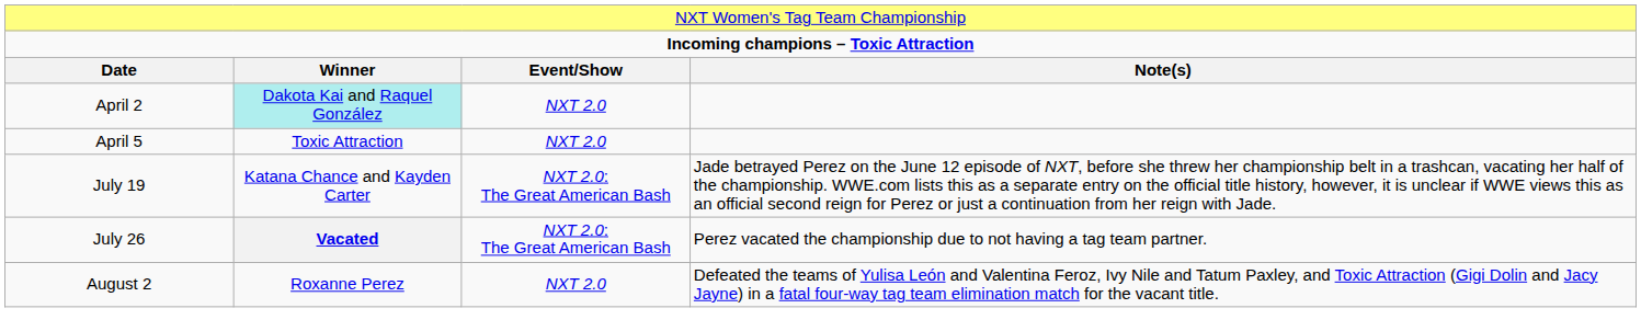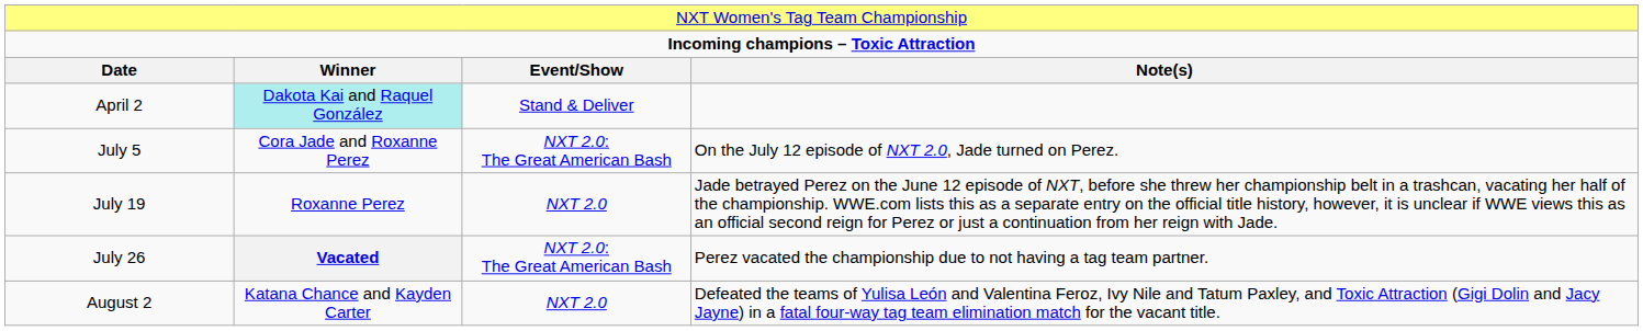 <table class="wikitable" style="text-align:center; width:100%;">
 <tr style="background:#FFFF80;">
 <td colspan="4" style="text-align: center;"><a href='#'>NXT Women's Tag Team Championship</a></td>
 </tr>
 <tr>
 <td colspan="4"><strong>Incoming champions – <a href='#'>Toxic Attraction</a> </strong></td>
 </tr>
 <tr>
 <th width=14%>Date</th>
 <th width=14%>Winner</th>
 <th width=14%>Event/Show</th>
 <th width=58%>Note(s)</th>
 </tr>
 <tr>
 <td>April 2</td>
 <td style="background: paleturquoise;"><a href='#'>Dakota Kai</a> and <a href='#'>Raquel González</a></td>
-<td><em><a href='#'>NXT 2.0</a></em></td>
+<td><a href='#'>Stand & Deliver</a><br></td>
 <td></td>
 </tr>
 <tr>
-<td>April 5</td>
-<td><a href='#'>Toxic Attraction</a><br></td>
-<td><em><a href='#'>NXT 2.0</a></em></td>
-<td></td>
+<td>July 5</td>
+<td><a href='#'>Cora Jade</a> and <a href='#'>Roxanne Perez</a></td>
+<td><a href='#'><em>NXT 2.0</em>:<br>The Great American Bash</a></td>
+<td align=left>On the July 12 episode of <em><a href='#'>NXT 2.0</a></em>, Jade turned on Perez.</td>
 </tr>
 <tr>
 <td>July 19</td>
-<td><a href='#'>Katana Chance</a> and <a href='#'>Kayden Carter</a></td>
-<td><a href='#'><em>NXT 2.0</em>:<br>The Great American Bash</a></td>
+<td><a href='#'>Roxanne Perez</a></td>
+<td><em><a href='#'>NXT 2.0</a></em></td>
 <td align=left>Jade betrayed Perez on the June 12 episode of <em>NXT</em>, before she threw her championship belt in a trashcan, vacating her half of the championship. WWE.com lists this as a separate entry on the official title history, however, it is unclear if WWE views this as an official second reign for Perez or just a continuation from her reign with Jade.</td>
 </tr>
 <tr>
 <td>July 26</td>
 <th><a href='#'>Vacated</a></th>
 <td><a href='#'><em>NXT 2.0</em>:<br>The Great American Bash</a></td>
 <td align=left>Perez vacated the championship due to not having a tag team partner.</td>
 </tr>
 <tr>
 <td>August 2</td>
-<td><a href='#'>Roxanne Perez</a></td>
+<td><a href='#'>Katana Chance</a> and <a href='#'>Kayden Carter</a></td>
 <td><em><a href='#'>NXT 2.0</a></em></td>
 <td align=left>Defeated the teams of <a href='#'>Yulisa León</a> and Valentina Feroz, Ivy Nile and Tatum Paxley, and <a href='#'>Toxic Attraction</a> (<a href='#'>Gigi Dolin</a> and <a href='#'>Jacy Jayne</a>) in a <a href='#'>fatal four-way tag team elimination match</a> for the vacant title.</td>
 </tr>
 </table>
